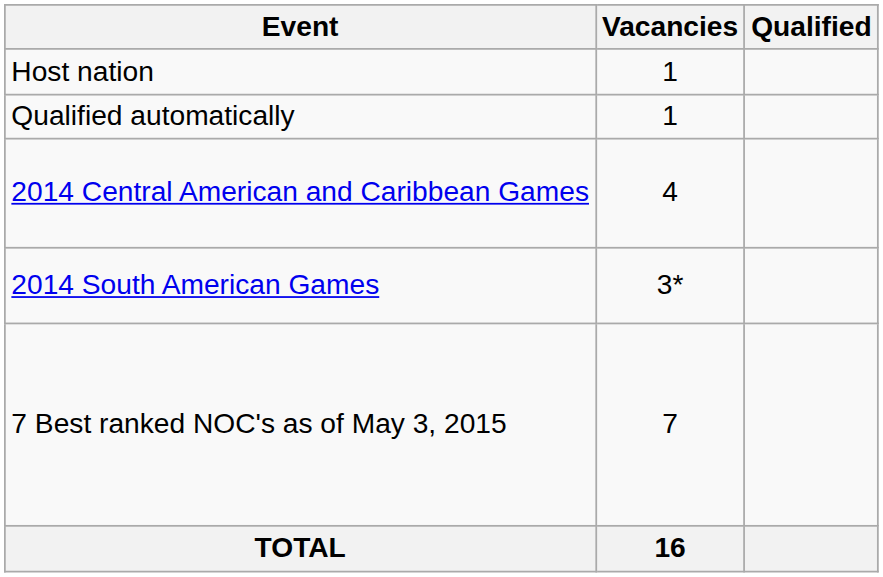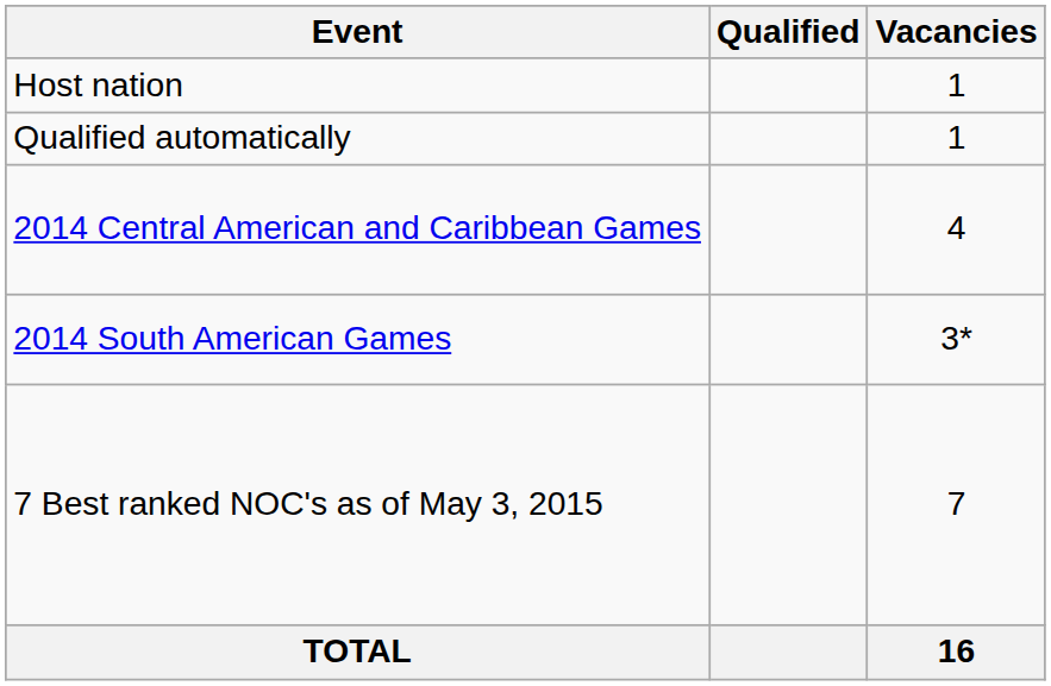 <table class="wikitable">
 <tr>
 <th>Event</th>
+<th>Qualified</th>
 <th>Vacancies</th>
-<th>Qualified</th>
 </tr>
 <tr>
 <td>Host nation</td>
+<td></td>
 <td align="center">1</td>
-<td></td>
 </tr>
 <tr>
 <td>Qualified automatically</td>
+<td></td>
 <td align="center">1</td>
-<td></td>
 </tr>
 <tr>
 <td><a href='#'>2014 Central American and Caribbean Games</a></td>
+<td><br><br><br></td>
 <td align="center">4</td>
-<td><br><br><br></td>
 </tr>
 <tr>
 <td><a href='#'>2014 South American Games</a></td>
+<td><br><br></td>
 <td align="center">3*</td>
-<td><br><br></td>
 </tr>
 <tr>
 <td>7 Best ranked NOC's as of May 3, 2015</td>
+<td><br><br><br><br><br><br></td>
 <td align="center">7</td>
-<td><br><br><br><br><br><br></td>
 </tr>
 <tr>
 <th>TOTAL</th>
+<th></th>
 <th>16</th>
-<th></th>
 </tr>
 </table>
